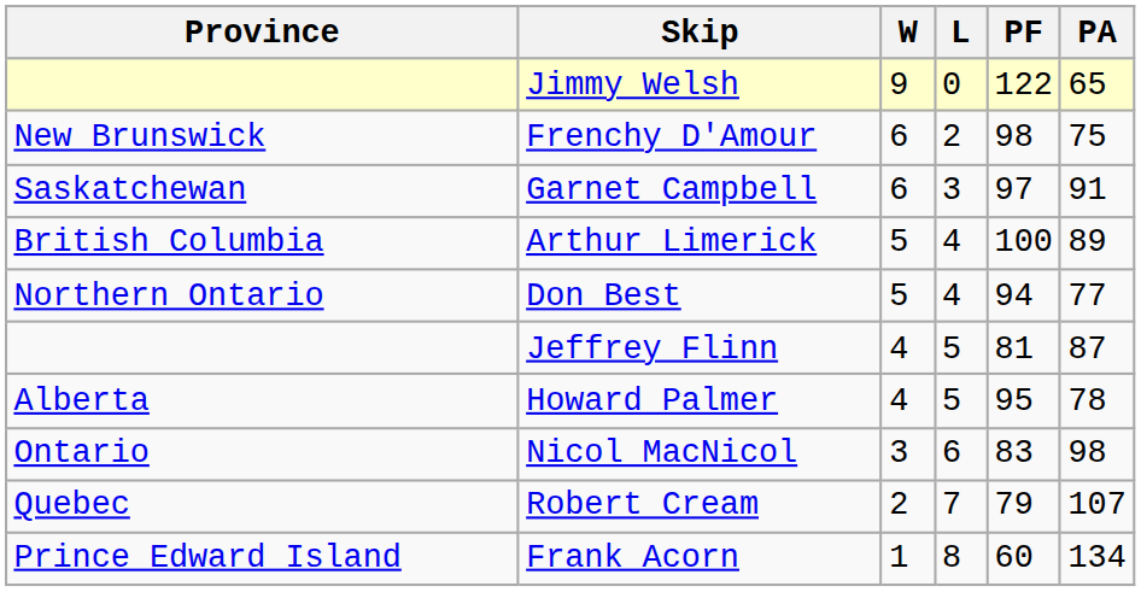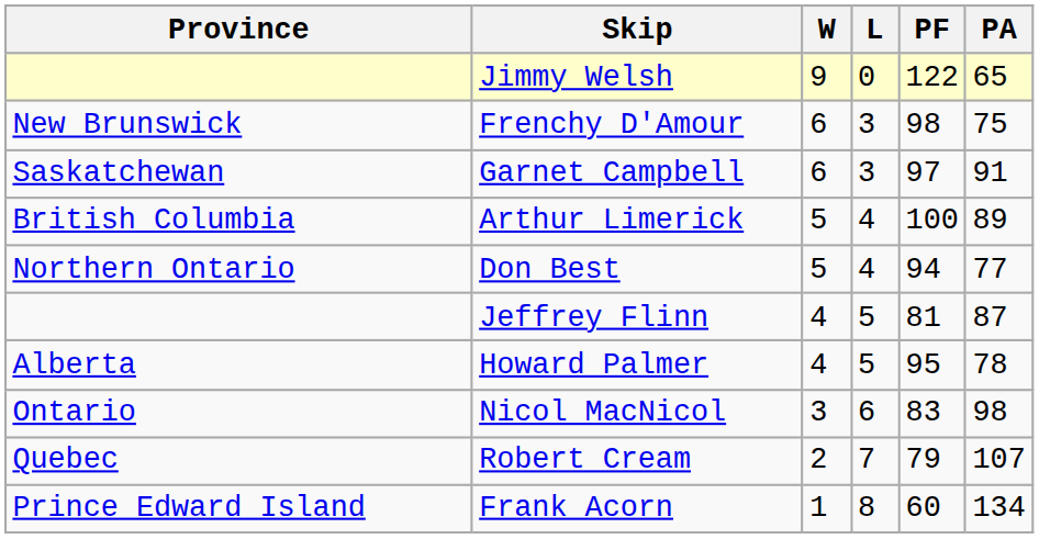 <table class="wikitable">
 <tr>
 <th bgcolor="#efefef" width="200">Province</th>
 <th bgcolor="#efefef" width="140">Skip</th>
 <th bgcolor="#efefef" width="15">W</th>
 <th bgcolor="#efefef" width="15">L</th>
 <th bgcolor="#efefef" width="15">PF</th>
 <th bgcolor="#efefef" width="15">PA</th>
 </tr>
 <tr bgcolor=#ffffcc>
 <td></td>
 <td><a href='#'>Jimmy Welsh</a></td>
 <td>9</td>
 <td>0</td>
 <td>122</td>
 <td>65</td>
 </tr>
 <tr>
 <td><a href='#'>New Brunswick</a></td>
 <td><a href='#'>Frenchy D'Amour</a></td>
 <td>6</td>
-<td>2</td>
+<td>3</td>
 <td>98</td>
 <td>75</td>
 </tr>
 <tr>
 <td><a href='#'>Saskatchewan</a></td>
 <td><a href='#'>Garnet Campbell</a></td>
 <td>6</td>
 <td>3</td>
 <td>97</td>
 <td>91</td>
 </tr>
 <tr>
 <td><a href='#'>British Columbia</a></td>
 <td><a href='#'>Arthur Limerick</a></td>
 <td>5</td>
 <td>4</td>
 <td>100</td>
 <td>89</td>
 </tr>
 <tr>
 <td><a href='#'>Northern Ontario</a></td>
 <td><a href='#'>Don Best</a></td>
 <td>5</td>
 <td>4</td>
 <td>94</td>
 <td>77</td>
 </tr>
 <tr>
 <td></td>
 <td><a href='#'>Jeffrey Flinn</a></td>
 <td>4</td>
 <td>5</td>
 <td>81</td>
 <td>87</td>
 </tr>
 <tr>
 <td><a href='#'>Alberta</a></td>
 <td><a href='#'>Howard Palmer</a></td>
 <td>4</td>
 <td>5</td>
 <td>95</td>
 <td>78</td>
 </tr>
 <tr>
 <td><a href='#'>Ontario</a></td>
 <td><a href='#'>Nicol MacNicol</a></td>
 <td>3</td>
 <td>6</td>
 <td>83</td>
 <td>98</td>
 </tr>
 <tr>
 <td><a href='#'>Quebec</a></td>
 <td><a href='#'>Robert Cream</a></td>
 <td>2</td>
 <td>7</td>
 <td>79</td>
 <td>107</td>
 </tr>
 <tr>
 <td><a href='#'>Prince Edward Island</a></td>
 <td><a href='#'>Frank Acorn</a></td>
 <td>1</td>
 <td>8</td>
 <td>60</td>
 <td>134</td>
 </tr>
 </table>
